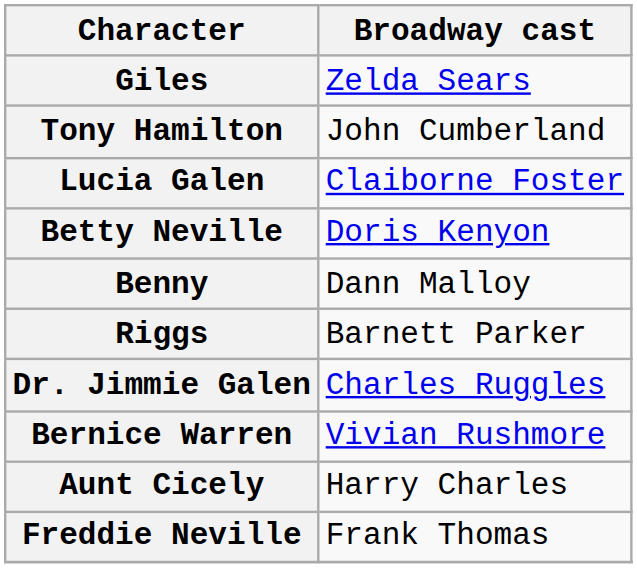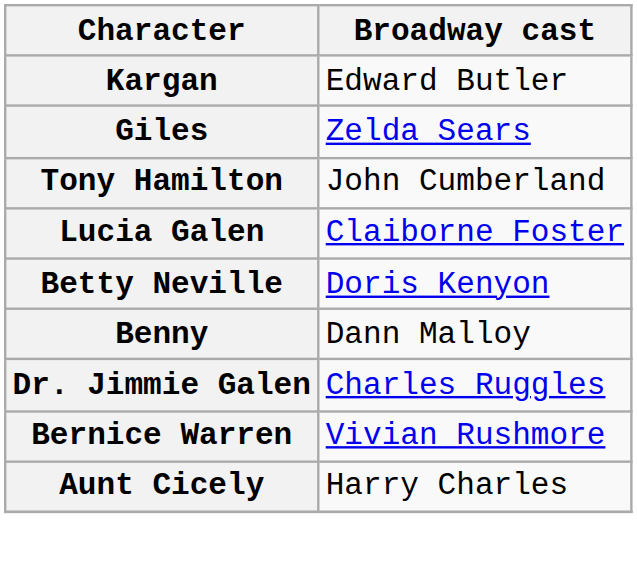 <table class="wikitable plainrowheaders">
 <tr>
 <th scope="col">Character</th>
 <th scope="col">Broadway cast</th>
+</tr>
+<tr>
+<th scope="row">Kargan</th>
+<td>Edward Butler</td>
 </tr>
 <tr>
 <th scope="row">Giles</th>
 <td><a href='#'>Zelda Sears</a></td>
 </tr>
 <tr>
 <th scope="row">Tony Hamilton</th>
 <td>John Cumberland</td>
 </tr>
 <tr>
 <th scope="row">Lucia Galen</th>
 <td><a href='#'>Claiborne Foster</a></td>
 </tr>
 <tr>
 <th scope="row">Betty Neville</th>
 <td><a href='#'>Doris Kenyon</a></td>
 </tr>
 <tr>
 <th scope="row">Benny</th>
 <td>Dann Malloy</td>
 </tr>
 <tr>
-<th scope="row">Riggs</th>
-<td>Barnett Parker</td>
-</tr>
-<tr>
 <th scope="row">Dr. Jimmie Galen</th>
 <td><a href='#'>Charles Ruggles</a></td>
 </tr>
 <tr>
 <th scope="row">Bernice Warren</th>
 <td><a href='#'>Vivian Rushmore</a></td>
 </tr>
 <tr>
 <th scope="row">Aunt Cicely</th>
 <td>Harry Charles</td>
 </tr>
 <tr>
-<th scope="row">Freddie Neville</th>
-<td>Frank Thomas</td>
-</tr>
-<tr>
 </tr>
 </table>
